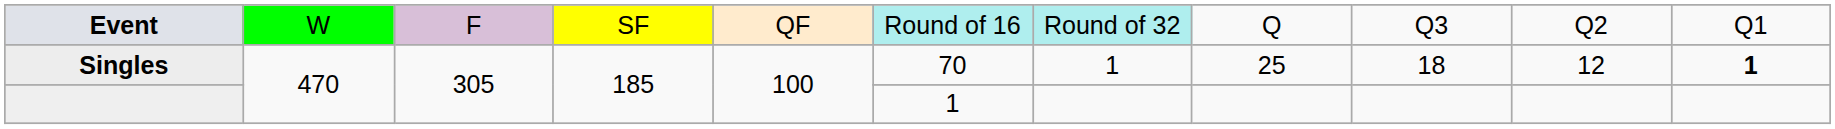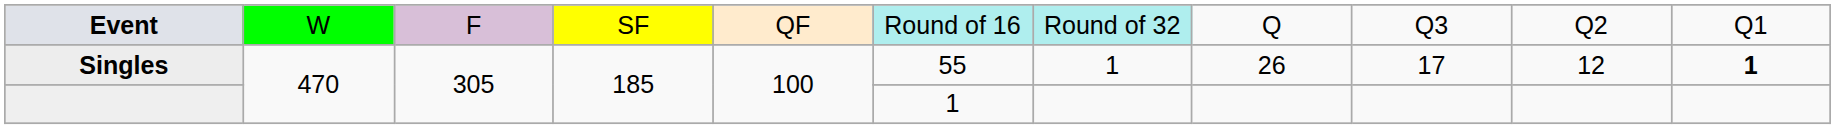 <table class=wikitable style=font-size:90%;text-align:center>
 <tr>
 <td style="width:130px; background:#dfe2e9;"><strong>Event</strong></td>
 <td style="width:80px; background:lime;">W</td>
 <td style="width:85px; background:thistle;">F</td>
 <td style="width:85px; background:#ff0;">SF</td>
 <td style="width:85px; background:#ffebcd;">QF</td>
 <td style="width:85px; background:#afeeee;">Round of 16</td>
 <td style="width:85px; background:#afeeee;">Round of 32</td>
 <td style="width:85px;">Q</td>
 <td style="width:85px;">Q3</td>
 <td style="width:85px;">Q2</td>
 <td style="width:85px;">Q1</td>
 </tr>
 <tr>
 <th style="background:#ededed;">Singles</th>
 <td rowspan=2>470</td>
 <td rowspan=2>305</td>
 <td rowspan=2>185</td>
 <td rowspan=2>100</td>
-<td>70</td>
+<td>55</td>
 <td>1</td>
-<td>25</td>
-<td>18</td>
+<td>26</td>
+<td>17</td>
 <td>12</td>
 <td><strong>1</strong></td>
 </tr>
 <tr>
 <th style="background:#efefef;"></th>
 <td>1</td>
 <td></td>
 <td></td>
 <td></td>
 <td></td>
 <td></td>
 </tr>
 </table>
